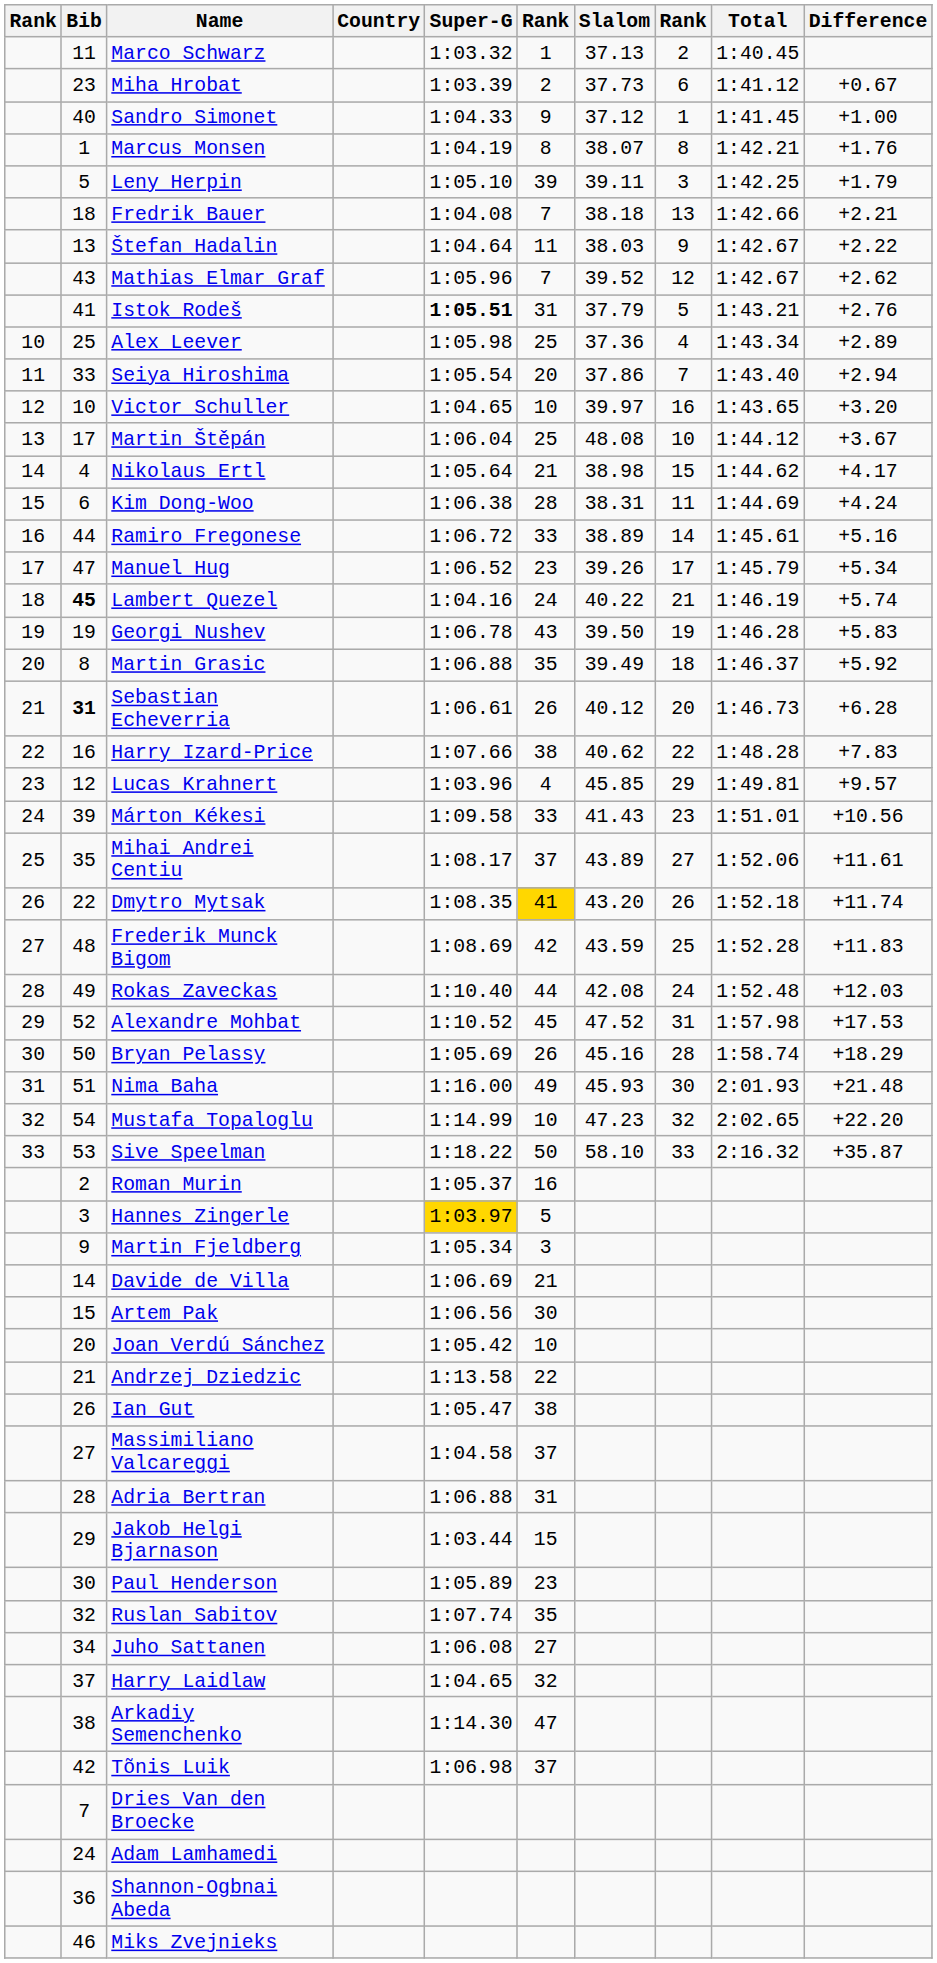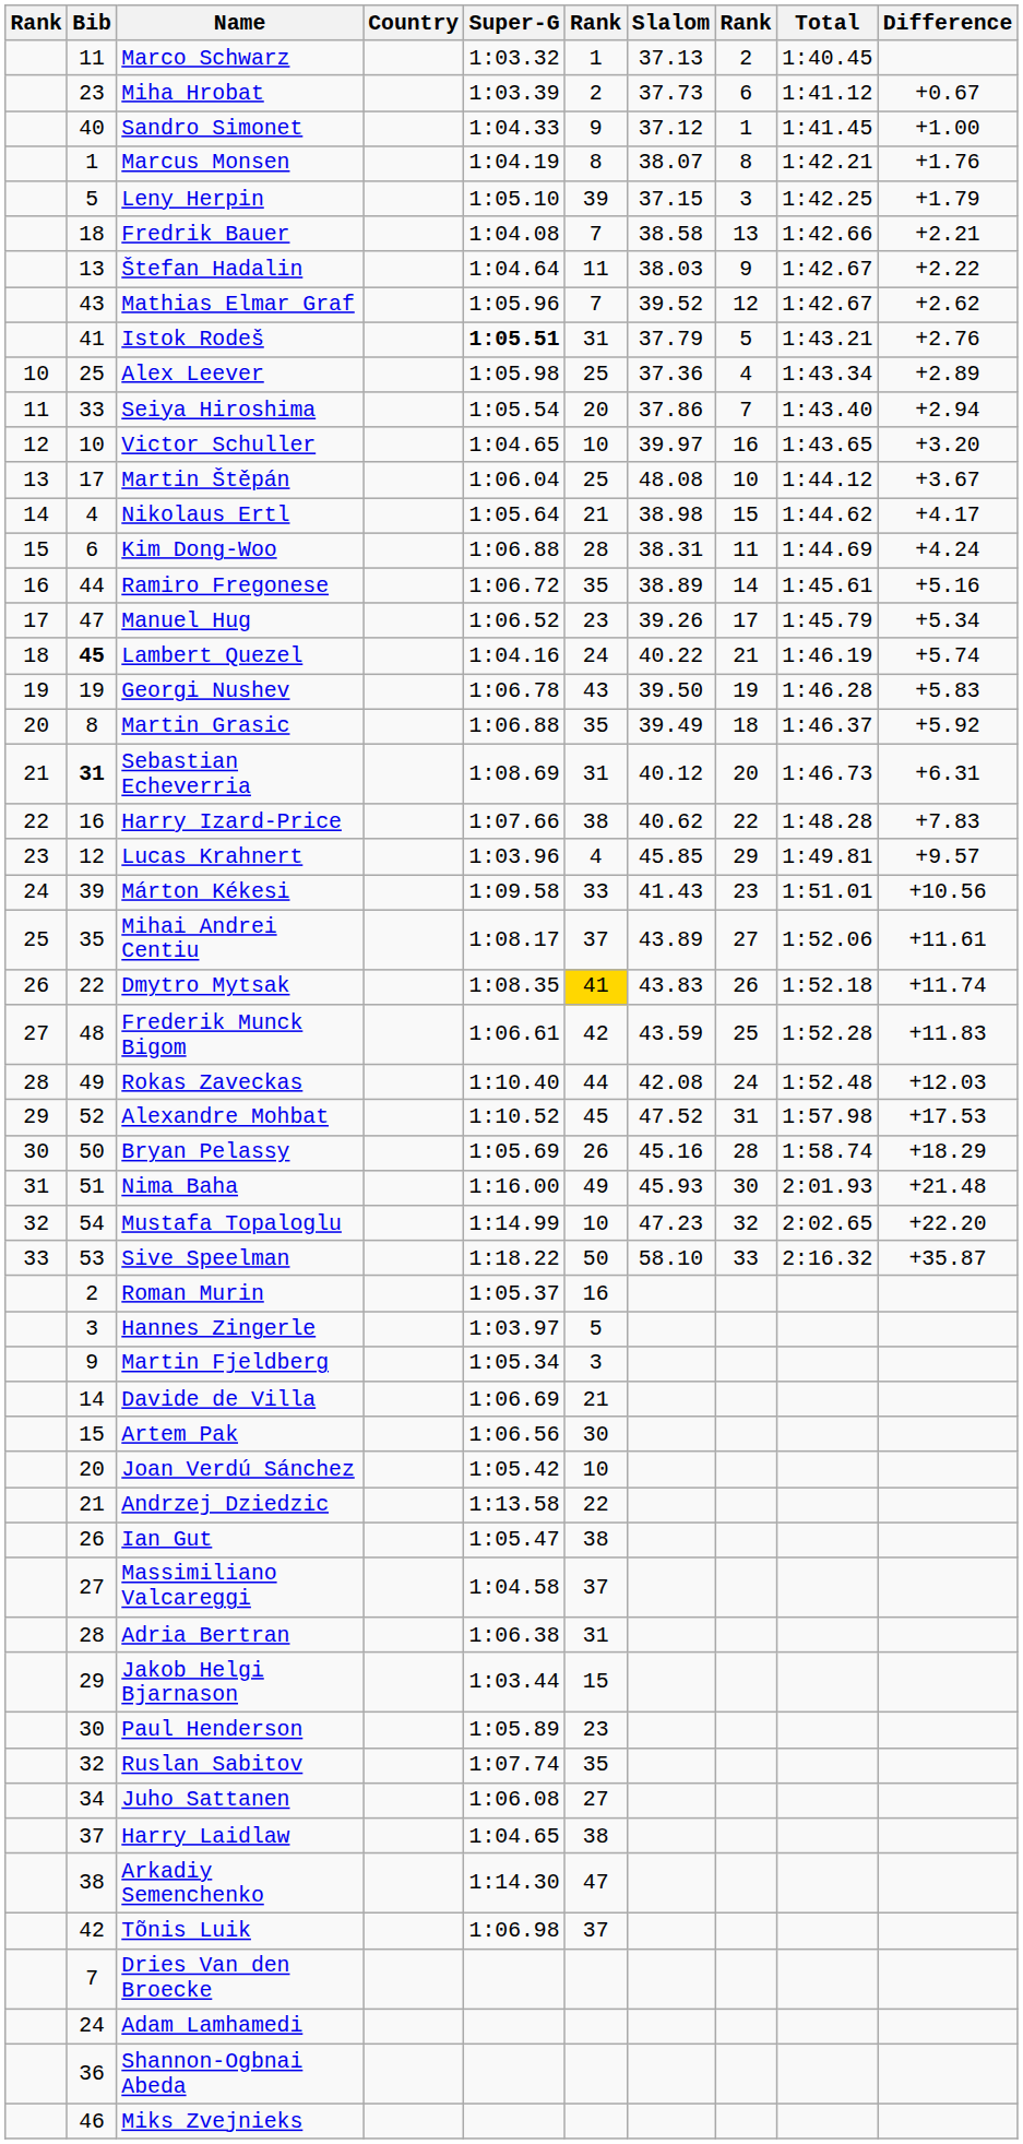 <table class="wikitable sortable" style="text-align:center">
 <tr>
 <th>Rank</th>
 <th>Bib</th>
 <th>Name</th>
 <th>Country</th>
 <th>Super-G</th>
 <th>Rank</th>
 <th>Slalom</th>
 <th>Rank</th>
 <th>Total</th>
 <th>Difference</th>
 </tr>
 <tr>
 <td></td>
 <td>11</td>
 <td align=left><a href='#'>Marco Schwarz</a></td>
 <td align=left></td>
 <td>1:03.32</td>
 <td>1</td>
 <td>37.13</td>
 <td>2</td>
 <td>1:40.45</td>
 <td></td>
 </tr>
 <tr>
 <td></td>
 <td>23</td>
 <td align=left><a href='#'>Miha Hrobat</a></td>
 <td align=left></td>
 <td>1:03.39</td>
 <td>2</td>
 <td>37.73</td>
 <td>6</td>
 <td>1:41.12</td>
 <td>+0.67</td>
 </tr>
 <tr>
 <td></td>
 <td>40</td>
 <td align=left><a href='#'>Sandro Simonet</a></td>
 <td align=left></td>
 <td>1:04.33</td>
 <td>9</td>
 <td>37.12</td>
 <td>1</td>
 <td>1:41.45</td>
 <td>+1.00</td>
 </tr>
 <tr>
 <td></td>
 <td>1</td>
 <td align=left><a href='#'>Marcus Monsen</a></td>
 <td align=left></td>
 <td>1:04.19</td>
 <td>8</td>
 <td>38.07</td>
 <td>8</td>
 <td>1:42.21</td>
 <td>+1.76</td>
 </tr>
 <tr>
 <td></td>
 <td>5</td>
 <td align=left><a href='#'>Leny Herpin</a></td>
 <td align=left></td>
 <td>1:05.10</td>
 <td>39</td>
-<td>39.11</td>
+<td>37.15</td>
 <td>3</td>
 <td>1:42.25</td>
 <td>+1.79</td>
 </tr>
 <tr>
 <td></td>
 <td>18</td>
 <td align=left><a href='#'>Fredrik Bauer</a></td>
 <td align=left></td>
 <td>1:04.08</td>
 <td>7</td>
-<td>38.18</td>
+<td>38.58</td>
 <td>13</td>
 <td>1:42.66</td>
 <td>+2.21</td>
 </tr>
 <tr>
 <td></td>
 <td>13</td>
 <td align=left><a href='#'>Štefan Hadalin</a></td>
 <td align=left></td>
 <td>1:04.64</td>
 <td>11</td>
 <td>38.03</td>
 <td>9</td>
 <td>1:42.67</td>
 <td>+2.22</td>
 </tr>
 <tr>
 <td></td>
 <td>43</td>
 <td align=left><a href='#'>Mathias Elmar Graf</a></td>
 <td align=left></td>
 <td>1:05.96</td>
 <td>7</td>
 <td>39.52</td>
 <td>12</td>
 <td>1:42.67</td>
 <td>+2.62</td>
 </tr>
 <tr>
 <td></td>
 <td>41</td>
 <td align=left><a href='#'>Istok Rodeš</a></td>
 <td align=left></td>
 <td><strong>1:05.51</strong></td>
 <td>31</td>
 <td>37.79</td>
 <td>5</td>
 <td>1:43.21</td>
 <td>+2.76</td>
 </tr>
 <tr>
 <td>10</td>
 <td>25</td>
 <td align=left><a href='#'>Alex Leever</a></td>
 <td align=left></td>
 <td>1:05.98</td>
 <td>25</td>
 <td>37.36</td>
 <td>4</td>
 <td>1:43.34</td>
 <td>+2.89</td>
 </tr>
 <tr>
 <td>11</td>
 <td>33</td>
 <td align=left><a href='#'>Seiya Hiroshima</a></td>
 <td align=left></td>
 <td>1:05.54</td>
 <td>20</td>
 <td>37.86</td>
 <td>7</td>
 <td>1:43.40</td>
 <td>+2.94</td>
 </tr>
 <tr>
 <td>12</td>
 <td>10</td>
 <td align=left><a href='#'>Victor Schuller</a></td>
 <td align=left></td>
 <td>1:04.65</td>
 <td>10</td>
 <td>39.97</td>
 <td>16</td>
 <td>1:43.65</td>
 <td>+3.20</td>
 </tr>
 <tr>
 <td>13</td>
 <td>17</td>
 <td align=left><a href='#'>Martin Štěpán</a></td>
 <td align=left></td>
 <td>1:06.04</td>
 <td>25</td>
 <td>48.08</td>
 <td>10</td>
 <td>1:44.12</td>
 <td>+3.67</td>
 </tr>
 <tr>
 <td>14</td>
 <td>4</td>
 <td align=left><a href='#'>Nikolaus Ertl</a></td>
 <td align=left></td>
 <td>1:05.64</td>
 <td>21</td>
 <td>38.98</td>
 <td>15</td>
 <td>1:44.62</td>
 <td>+4.17</td>
 </tr>
 <tr>
 <td>15</td>
 <td>6</td>
 <td align=left><a href='#'>Kim Dong-Woo</a></td>
 <td align=left></td>
-<td>1:06.38</td>
+<td>1:06.88</td>
 <td>28</td>
 <td>38.31</td>
 <td>11</td>
 <td>1:44.69</td>
 <td>+4.24</td>
 </tr>
 <tr>
 <td>16</td>
 <td>44</td>
 <td align=left><a href='#'>Ramiro Fregonese</a></td>
 <td align=left></td>
 <td>1:06.72</td>
-<td>33</td>
+<td>35</td>
 <td>38.89</td>
 <td>14</td>
 <td>1:45.61</td>
 <td>+5.16</td>
 </tr>
 <tr>
 <td>17</td>
 <td>47</td>
 <td align=left><a href='#'>Manuel Hug</a></td>
 <td align=left></td>
 <td>1:06.52</td>
 <td>23</td>
 <td>39.26</td>
 <td>17</td>
 <td>1:45.79</td>
 <td>+5.34</td>
 </tr>
 <tr>
 <td>18</td>
 <td><strong>45</strong></td>
 <td align=left><a href='#'>Lambert Quezel</a></td>
 <td align=left></td>
 <td>1:04.16</td>
 <td>24</td>
 <td>40.22</td>
 <td>21</td>
 <td>1:46.19</td>
 <td>+5.74</td>
 </tr>
 <tr>
 <td>19</td>
 <td>19</td>
 <td align=left><a href='#'>Georgi Nushev</a></td>
 <td align=left></td>
 <td>1:06.78</td>
 <td>43</td>
 <td>39.50</td>
 <td>19</td>
 <td>1:46.28</td>
 <td>+5.83</td>
 </tr>
 <tr>
 <td>20</td>
 <td>8</td>
 <td align=left><a href='#'>Martin Grasic</a></td>
 <td align=left></td>
 <td>1:06.88</td>
 <td>35</td>
 <td>39.49</td>
 <td>18</td>
 <td>1:46.37</td>
 <td>+5.92</td>
 </tr>
 <tr>
 <td>21</td>
 <td><strong>31</strong></td>
 <td align=left><a href='#'>Sebastian Echeverria</a></td>
 <td align=left></td>
-<td>1:06.61</td>
-<td>26</td>
+<td>1:08.69</td>
+<td>31</td>
 <td>40.12</td>
 <td>20</td>
 <td>1:46.73</td>
-<td>+6.28</td>
+<td>+6.31</td>
 </tr>
 <tr>
 <td>22</td>
 <td>16</td>
 <td align=left><a href='#'>Harry Izard-Price</a></td>
 <td align=left></td>
 <td>1:07.66</td>
 <td>38</td>
 <td>40.62</td>
 <td>22</td>
 <td>1:48.28</td>
 <td>+7.83</td>
 </tr>
 <tr>
 <td>23</td>
 <td>12</td>
 <td align=left><a href='#'>Lucas Krahnert</a></td>
 <td align=left></td>
 <td>1:03.96</td>
 <td>4</td>
 <td>45.85</td>
 <td>29</td>
 <td>1:49.81</td>
 <td>+9.57</td>
 </tr>
 <tr>
 <td>24</td>
 <td>39</td>
 <td align=left><a href='#'>Márton Kékesi</a></td>
 <td align=left></td>
 <td>1:09.58</td>
 <td>33</td>
 <td>41.43</td>
 <td>23</td>
 <td>1:51.01</td>
 <td>+10.56</td>
 </tr>
 <tr>
 <td>25</td>
 <td>35</td>
 <td align=left><a href='#'>Mihai Andrei Centiu</a></td>
 <td align=left></td>
 <td>1:08.17</td>
 <td>37</td>
 <td>43.89</td>
 <td>27</td>
 <td>1:52.06</td>
 <td>+11.61</td>
 </tr>
 <tr>
 <td>26</td>
 <td>22</td>
 <td align=left><a href='#'>Dmytro Mytsak</a></td>
 <td align=left></td>
 <td>1:08.35</td>
 <td style="background: gold;">41</td>
-<td>43.20</td>
+<td>43.83</td>
 <td>26</td>
 <td>1:52.18</td>
 <td>+11.74</td>
 </tr>
 <tr>
 <td>27</td>
 <td>48</td>
 <td align=left><a href='#'>Frederik Munck Bigom</a></td>
 <td align=left></td>
-<td>1:08.69</td>
+<td>1:06.61</td>
 <td>42</td>
 <td>43.59</td>
 <td>25</td>
 <td>1:52.28</td>
 <td>+11.83</td>
 </tr>
 <tr>
 <td>28</td>
 <td>49</td>
 <td align=left><a href='#'>Rokas Zaveckas</a></td>
 <td align=left></td>
 <td>1:10.40</td>
 <td>44</td>
 <td>42.08</td>
 <td>24</td>
 <td>1:52.48</td>
 <td>+12.03</td>
 </tr>
 <tr>
 <td>29</td>
 <td>52</td>
 <td align=left><a href='#'>Alexandre Mohbat</a></td>
 <td align=left></td>
 <td>1:10.52</td>
 <td>45</td>
 <td>47.52</td>
 <td>31</td>
 <td>1:57.98</td>
 <td>+17.53</td>
 </tr>
 <tr>
 <td>30</td>
 <td>50</td>
 <td align=left><a href='#'>Bryan Pelassy</a></td>
 <td align=left></td>
 <td>1:05.69</td>
 <td>26</td>
 <td>45.16</td>
 <td>28</td>
 <td>1:58.74</td>
 <td>+18.29</td>
 </tr>
 <tr>
 <td>31</td>
 <td>51</td>
 <td align=left><a href='#'>Nima Baha</a></td>
 <td align=left></td>
 <td>1:16.00</td>
 <td>49</td>
 <td>45.93</td>
 <td>30</td>
 <td>2:01.93</td>
 <td>+21.48</td>
 </tr>
 <tr>
 <td>32</td>
 <td>54</td>
 <td align=left><a href='#'>Mustafa Topaloglu</a></td>
 <td align=left></td>
 <td>1:14.99</td>
 <td>10</td>
 <td>47.23</td>
 <td>32</td>
 <td>2:02.65</td>
 <td>+22.20</td>
 </tr>
 <tr>
 <td>33</td>
 <td>53</td>
 <td align=left><a href='#'>Sive Speelman</a></td>
 <td align=left></td>
 <td>1:18.22</td>
 <td>50</td>
 <td>58.10</td>
 <td>33</td>
 <td>2:16.32</td>
 <td>+35.87</td>
 </tr>
 <tr>
 <td></td>
 <td>2</td>
 <td align=left><a href='#'>Roman Murin</a></td>
 <td align=left></td>
 <td>1:05.37</td>
 <td>16</td>
 <td></td>
 <td></td>
 <td></td>
 <td></td>
 </tr>
 <tr>
 <td></td>
 <td>3</td>
 <td align=left><a href='#'>Hannes Zingerle</a></td>
 <td align=left></td>
-<td style="background: gold;">1:03.97</td>
+<td>1:03.97</td>
 <td>5</td>
 <td></td>
 <td></td>
 <td></td>
 <td></td>
 </tr>
 <tr>
 <td></td>
 <td>9</td>
 <td align=left><a href='#'>Martin Fjeldberg</a></td>
 <td align=left></td>
 <td>1:05.34</td>
 <td>3</td>
 <td></td>
 <td></td>
 <td></td>
 <td></td>
 </tr>
 <tr>
 <td></td>
 <td>14</td>
 <td align=left><a href='#'>Davide de Villa</a></td>
 <td align=left></td>
 <td>1:06.69</td>
 <td>21</td>
 <td></td>
 <td></td>
 <td></td>
 <td></td>
 </tr>
 <tr>
 <td></td>
 <td>15</td>
 <td align=left><a href='#'>Artem Pak</a></td>
 <td align=left></td>
 <td>1:06.56</td>
 <td>30</td>
 <td></td>
 <td></td>
 <td></td>
 <td></td>
 </tr>
 <tr>
 <td></td>
 <td>20</td>
 <td align=left><a href='#'>Joan Verdú Sánchez</a></td>
 <td align=left></td>
 <td>1:05.42</td>
 <td>10</td>
 <td></td>
 <td></td>
 <td></td>
 <td></td>
 </tr>
 <tr>
 <td></td>
 <td>21</td>
 <td align=left><a href='#'>Andrzej Dziedzic</a></td>
 <td align=left></td>
 <td>1:13.58</td>
 <td>22</td>
 <td></td>
 <td></td>
 <td></td>
 <td></td>
 </tr>
 <tr>
 <td></td>
 <td>26</td>
 <td align=left><a href='#'>Ian Gut</a></td>
 <td align=left></td>
 <td>1:05.47</td>
 <td>38</td>
 <td></td>
 <td></td>
 <td></td>
 <td></td>
 </tr>
 <tr>
 <td></td>
 <td>27</td>
 <td align=left><a href='#'>Massimiliano Valcareggi</a></td>
 <td align=left></td>
 <td>1:04.58</td>
 <td>37</td>
 <td></td>
 <td></td>
 <td></td>
 <td></td>
 </tr>
 <tr>
 <td></td>
 <td>28</td>
 <td align=left><a href='#'>Adria Bertran</a></td>
 <td align=left></td>
-<td>1:06.88</td>
+<td>1:06.38</td>
 <td>31</td>
 <td></td>
 <td></td>
 <td></td>
 <td></td>
 </tr>
 <tr>
 <td></td>
 <td>29</td>
 <td align=left><a href='#'>Jakob Helgi Bjarnason</a></td>
 <td align=left></td>
 <td>1:03.44</td>
 <td>15</td>
 <td></td>
 <td></td>
 <td></td>
 <td></td>
 </tr>
 <tr>
 <td></td>
 <td>30</td>
 <td align=left><a href='#'>Paul Henderson</a></td>
 <td align=left></td>
 <td>1:05.89</td>
 <td>23</td>
 <td></td>
 <td></td>
 <td></td>
 <td></td>
 </tr>
 <tr>
 <td></td>
 <td>32</td>
 <td align=left><a href='#'>Ruslan Sabitov</a></td>
 <td align=left></td>
 <td>1:07.74</td>
 <td>35</td>
 <td></td>
 <td></td>
 <td></td>
 <td></td>
 </tr>
 <tr>
 <td></td>
 <td>34</td>
 <td align=left><a href='#'>Juho Sattanen</a></td>
 <td align=left></td>
 <td>1:06.08</td>
 <td>27</td>
 <td></td>
 <td></td>
 <td></td>
 <td></td>
 </tr>
 <tr>
 <td></td>
 <td>37</td>
 <td align=left><a href='#'>Harry Laidlaw</a></td>
 <td align=left></td>
 <td>1:04.65</td>
-<td>32</td>
+<td>38</td>
 <td></td>
 <td></td>
 <td></td>
 <td></td>
 </tr>
 <tr>
 <td></td>
 <td>38</td>
 <td align=left><a href='#'>Arkadiy Semenchenko</a></td>
 <td align=left></td>
 <td>1:14.30</td>
 <td>47</td>
 <td></td>
 <td></td>
 <td></td>
 <td></td>
 </tr>
 <tr>
 <td></td>
 <td>42</td>
 <td align=left><a href='#'>Tõnis Luik</a></td>
 <td align=left></td>
 <td>1:06.98</td>
 <td>37</td>
 <td></td>
 <td></td>
 <td></td>
 <td></td>
 </tr>
 <tr>
 <td></td>
 <td>7</td>
 <td align=left><a href='#'>Dries Van den Broecke</a></td>
 <td align=left></td>
 <td></td>
 <td></td>
 <td></td>
 <td></td>
 <td></td>
 <td></td>
 </tr>
 <tr>
 <td></td>
 <td>24</td>
 <td align=left><a href='#'>Adam Lamhamedi</a></td>
 <td align=left></td>
 <td></td>
 <td></td>
 <td></td>
 <td></td>
 <td></td>
 <td></td>
 </tr>
 <tr>
 <td></td>
 <td>36</td>
 <td align=left><a href='#'>Shannon-Ogbnai Abeda</a></td>
 <td align=left></td>
 <td></td>
 <td></td>
 <td></td>
 <td></td>
 <td></td>
 <td></td>
 </tr>
 <tr>
 <td></td>
 <td>46</td>
 <td align=left><a href='#'>Miks Zvejnieks</a></td>
 <td align=left></td>
 <td></td>
 <td></td>
 <td></td>
 <td></td>
 <td></td>
 <td></td>
 </tr>
 </table>
